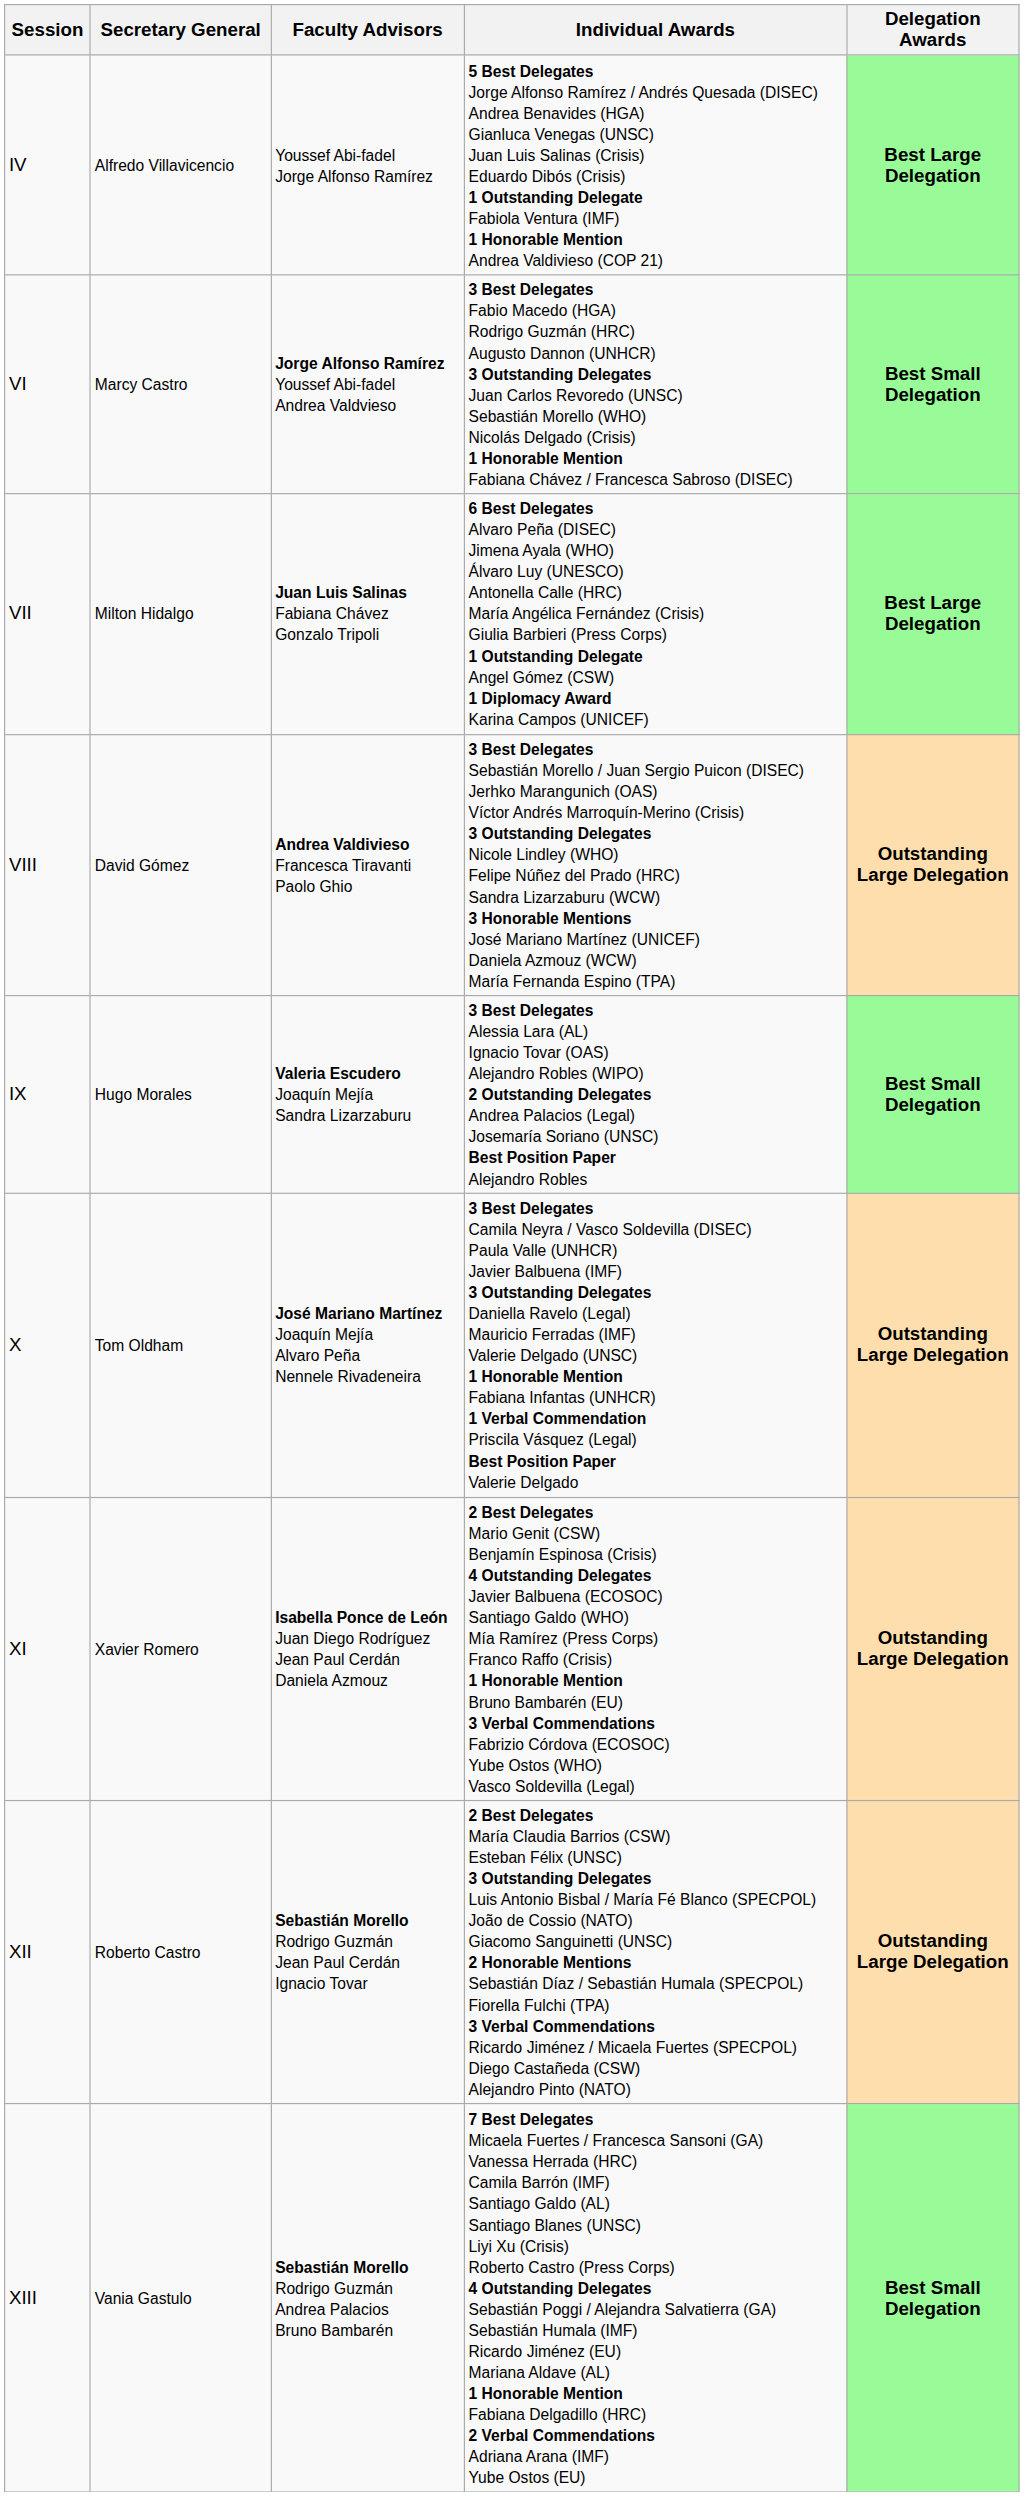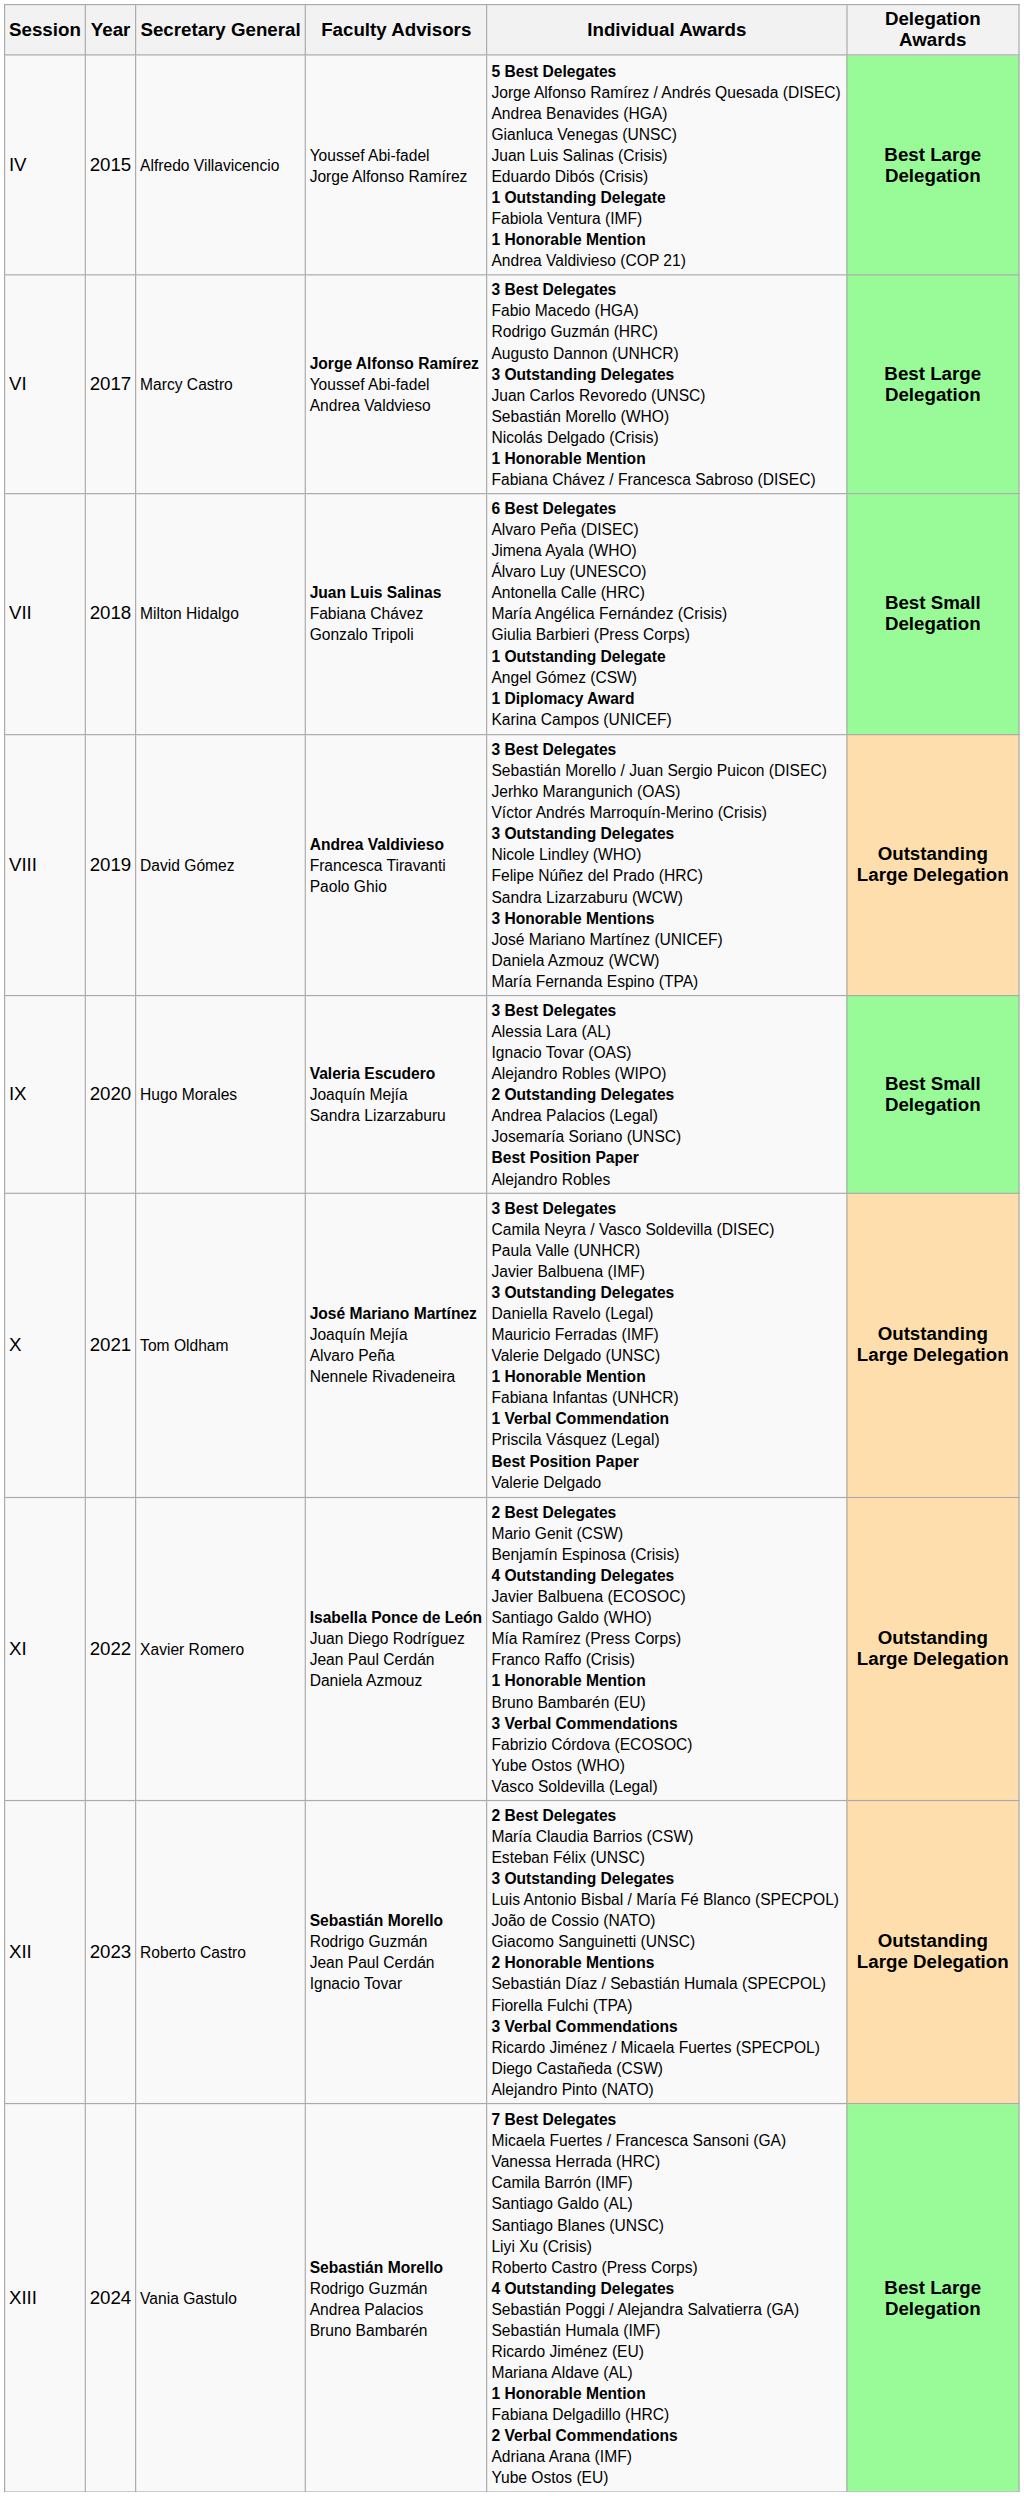 <table class="wikitable sortable">
 <tr>
 <th>Session</th>
+<th>Year</th>
 <th>Secretary General</th>
 <th>Faculty Advisors</th>
 <th>Individual Awards</th>
 <th>Delegation Awards</th>
 </tr>
 <tr>
 <td>IV</td>
+<td>2015</td>
 <td><small>Alfredo Villavicencio</small></td>
 <td><small>Youssef Abi-fadel<br>Jorge Alfonso Ramírez</small></td>
 <td><small><strong>5 Best Delegates</strong><br>Jorge Alfonso Ramírez / Andrés Quesada (DISEC)<br>Andrea Benavides (HGA)<br>Gianluca Venegas (UNSC)<br>Juan Luis Salinas (Crisis)<br>Eduardo Dibós (Crisis)<br><strong>1 Outstanding Delegate</strong><br>Fabiola Ventura (IMF)<br><strong>1 Honorable Mention</strong><br>Andrea Valdivieso (COP 21)</small></td>
 <td style="background:#98FB98;text-align:center;"><strong>Best Large Delegation</strong></td>
 </tr>
 <tr>
 <td>VI</td>
+<td>2017</td>
 <td><small>Marcy Castro</small></td>
 <td><small><strong>Jorge Alfonso Ramírez</strong><br>Youssef Abi-fadel<br>Andrea Valdvieso</small></td>
 <td><small><strong>3 Best Delegates</strong><br>Fabio Macedo (HGA)<br>Rodrigo Guzmán (HRC)<br>Augusto Dannon (UNHCR)<br><strong>3 Outstanding Delegates</strong><br>Juan Carlos Revoredo (UNSC)<br>Sebastián Morello (WHO)<br>Nicolás Delgado (Crisis)<br><strong>1 Honorable Mention</strong><br>Fabiana Chávez / Francesca Sabroso (DISEC)</small></td>
+<td style="background:#98FB98;text-align:center;"><strong>Best Large Delegation</strong></td>
+</tr>
+<tr>
+<td>VII</td>
+<td>2018</td>
+<td><small>Milton Hidalgo</small></td>
+<td><small><strong>Juan Luis Salinas</strong><br>Fabiana Chávez<br>Gonzalo Tripoli</small></td>
+<td><small><strong>6 Best Delegates</strong><br>Alvaro Peña (DISEC)<br>Jimena Ayala (WHO)<br>Álvaro Luy (UNESCO)<br>Antonella Calle (HRC)<br>María Angélica Fernández (Crisis)<br>Giulia Barbieri (Press Corps)<br><strong>1 Outstanding Delegate</strong><br>Angel Gómez (CSW)<br><strong>1 Diplomacy Award</strong><br>Karina Campos (UNICEF)</small></td>
 <td style="background:#98FB98;text-align:center;"><strong>Best Small Delegation</strong></td>
 </tr>
 <tr>
-<td>VII</td>
-<td><small>Milton Hidalgo</small></td>
-<td><small><strong>Juan Luis Salinas</strong><br>Fabiana Chávez<br>Gonzalo Tripoli</small></td>
-<td><small><strong>6 Best Delegates</strong><br>Alvaro Peña (DISEC)<br>Jimena Ayala (WHO)<br>Álvaro Luy (UNESCO)<br>Antonella Calle (HRC)<br>María Angélica Fernández (Crisis)<br>Giulia Barbieri (Press Corps)<br><strong>1 Outstanding Delegate</strong><br>Angel Gómez (CSW)<br><strong>1 Diplomacy Award</strong><br>Karina Campos (UNICEF)</small></td>
-<td style="background:#98FB98;text-align:center;"><strong>Best Large Delegation</strong></td>
-</tr>
-<tr>
 <td>VIII</td>
+<td>2019</td>
 <td><small>David Gómez</small></td>
 <td><small><strong>Andrea Valdivieso</strong><br>Francesca Tiravanti<br>Paolo Ghio</small></td>
 <td><small><strong>3 Best Delegates</strong><br>Sebastián Morello / Juan Sergio Puicon (DISEC)<br>Jerhko Marangunich (OAS)<br>Víctor Andrés Marroquín-Merino (Crisis)<br><strong>3 Outstanding Delegates</strong><br>Nicole Lindley (WHO)<br>Felipe Núñez del Prado (HRC)<br>Sandra Lizarzaburu (WCW)<br><strong>3 Honorable Mentions</strong><br>José Mariano Martínez (UNICEF)<br>Daniela Azmouz (WCW)<br>María Fernanda Espino (TPA)</small></td>
 <td width="17%" style="background:#FFDEAD;text-align:center;"><strong>Outstanding Large Delegation</strong></td>
 </tr>
 <tr>
 <td>IX</td>
+<td>2020</td>
 <td><small>Hugo Morales</small></td>
 <td><small><strong>Valeria Escudero</strong><br>Joaquín Mejía<br>Sandra Lizarzaburu</small></td>
 <td><small><strong>3 Best Delegates</strong><br>Alessia Lara (AL)<br>Ignacio Tovar (OAS)<br>Alejandro Robles (WIPO)<br><strong>2 Outstanding Delegates</strong><br>Andrea Palacios (Legal)<br>Josemaría Soriano (UNSC)<br><strong>Best Position Paper</strong><br>Alejandro Robles</small></td>
 <td style="background:#98FB98;text-align:center;"><strong>Best Small Delegation</strong></td>
 </tr>
 <tr>
 <td>X</td>
+<td>2021</td>
 <td><small>Tom Oldham</small></td>
 <td><small><strong>José Mariano Martínez</strong><br>Joaquín Mejía<br>Alvaro Peña<br>Nennele Rivadeneira</small></td>
 <td><small><strong>3 Best Delegates</strong><br>Camila Neyra / Vasco Soldevilla (DISEC)<br>Paula Valle (UNHCR)<br>Javier Balbuena (IMF)<br><strong>3 Outstanding Delegates</strong><br>Daniella Ravelo (Legal)<br>Mauricio Ferradas (IMF)<br>Valerie Delgado (UNSC)<br><strong>1 Honorable Mention</strong><br>Fabiana Infantas (UNHCR)<br><strong>1 Verbal Commendation</strong><br>Priscila Vásquez (Legal)<br><strong>Best Position Paper</strong><br>Valerie Delgado</small></td>
 <td width="17%" style="background:#FFDEAD;text-align:center;"><strong>Outstanding Large Delegation</strong></td>
 </tr>
 <tr>
 <td>XI</td>
+<td>2022</td>
 <td><small>Xavier Romero</small></td>
 <td><small><strong>Isabella Ponce de León</strong><br>Juan Diego Rodríguez<br>Jean Paul Cerdán<br>Daniela Azmouz</small></td>
 <td><small><strong>2 Best Delegates</strong><br>Mario Genit (CSW)<br>Benjamín Espinosa (Crisis)<br><strong>4 Outstanding Delegates</strong><br>Javier Balbuena (ECOSOC)<br>Santiago Galdo (WHO)<br>Mía Ramírez (Press Corps)<br>Franco Raffo (Crisis)<br><strong>1 Honorable Mention</strong><br>Bruno Bambarén (EU)<br><strong>3 Verbal Commendations</strong><br>Fabrizio Córdova (ECOSOC)<br>Yube Ostos (WHO)<br>Vasco Soldevilla (Legal)</small></td>
 <td width="17%" style="background:#FFDEAD;text-align:center;"><strong>Outstanding Large Delegation</strong></td>
 </tr>
 <tr>
 <td>XII</td>
+<td>2023</td>
 <td><small>Roberto Castro</small></td>
 <td><small><strong>Sebastián Morello</strong><br>Rodrigo Guzmán<br>Jean Paul Cerdán<br>Ignacio Tovar</small></td>
 <td><small><strong>2 Best Delegates</strong><br>María Claudia Barrios (CSW)<br>Esteban Félix (UNSC)<br><strong>3 Outstanding Delegates</strong><br>Luis Antonio Bisbal / María Fé Blanco (SPECPOL)<br>João de Cossio (NATO)<br>Giacomo Sanguinetti (UNSC)<br><strong>2 Honorable Mentions</strong><br>Sebastián Díaz / Sebastián Humala (SPECPOL)<br>Fiorella Fulchi (TPA)<br><strong>3 Verbal Commendations</strong><br>Ricardo Jiménez / Micaela Fuertes (SPECPOL)<br>Diego Castañeda (CSW)<br>Alejandro Pinto (NATO)</small></td>
 <td width="17%" style="background:#FFDEAD;text-align:center;"><strong>Outstanding Large Delegation</strong></td>
 </tr>
 <tr>
 <td>XIII</td>
+<td>2024</td>
 <td><small>Vania Gastulo</small></td>
 <td><small><strong>Sebastián Morello</strong><br>Rodrigo Guzmán<br>Andrea Palacios<br>Bruno Bambarén</small></td>
 <td><small><strong>7 Best Delegates</strong><br>Micaela Fuertes / Francesca Sansoni (GA)<br>Vanessa Herrada (HRC)<br>Camila Barrón (IMF)<br>Santiago Galdo (AL)<br>Santiago Blanes (UNSC)<br>Liyi Xu (Crisis)<br>Roberto Castro (Press Corps)<br><strong>4 Outstanding Delegates</strong><br>Sebastián Poggi / Alejandra Salvatierra (GA)<br>Sebastián Humala (IMF)<br>Ricardo Jiménez (EU)<br>Mariana Aldave (AL)<br><strong>1 Honorable Mention</strong><br>Fabiana Delgadillo (HRC)<br><strong>2 Verbal Commendations</strong><br>Adriana Arana (IMF)<br>Yube Ostos (EU)</small></td>
-<td style="background:#98FB98;text-align:center;"><strong>Best Small Delegation</strong></td>
+<td style="background:#98FB98;text-align:center;"><strong>Best Large Delegation</strong></td>
 </tr>
 </table>
